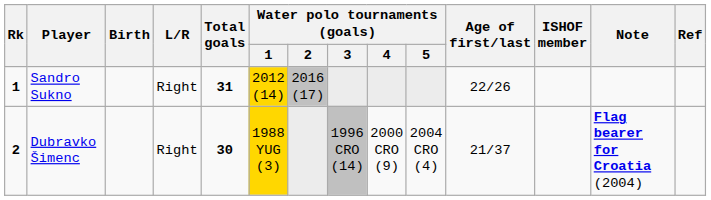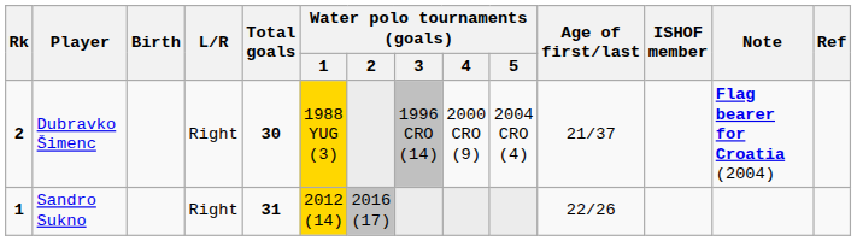 <table class="wikitable sortable" style="text-align: center; font-size: 90%; margin-left: 1em;">
 <tr>
 <th rowspan="2">Rk</th>
 <th rowspan="2">Player</th>
 <th rowspan="2">Birth</th>
 <th rowspan="2">L/R</th>
 <th rowspan="2">Total<br>goals</th>
 <th colspan="5">Water polo tournaments<br>(goals)</th>
 <th rowspan="2">Age of<br>first/last</th>
 <th rowspan="2">ISHOF<br>member</th>
 <th rowspan="2">Note</th>
 <th rowspan="2" class="unsortable">Ref</th>
 </tr>
 <tr>
 <th>1</th>
 <th style="width: 2em;" class="unsortable">2</th>
 <th style="width: 2em;" class="unsortable">3</th>
 <th style="width: 2em;" class="unsortable">4</th>
 <th style="width: 2em;" class="unsortable">5</th>
 </tr>
 <tr>
+<td><strong>2</strong></td>
+<td style="text-align: left;" data-sort-value="Šimenc, Dubravko"><a href='#'>Dubravko Šimenc</a></td>
+<td></td>
+<td>Right</td>
+<td><strong>30</strong></td>
+<td style="background-color: gold;">1988<br>YUG<br>(3)</td>
+<td style="background-color: #ececec;"></td>
+<td style="background-color: silver;">1996<br>CRO<br>(14)</td>
+<td>2000<br>CRO<br>(9)</td>
+<td>2004<br>CRO<br>(4)</td>
+<td>21/37</td>
+<td></td>
+<td style="text-align: left;"><strong><a href='#'>Flag bearer for Croatia</a></strong> (2004)</td>
+<td><br></td>
+</tr>
+<tr>
 <td><strong>1</strong></td>
 <td style="text-align: left;" data-sort-value="Sukno, Sandro"><a href='#'>Sandro Sukno</a></td>
 <td></td>
 <td>Right</td>
 <td><strong>31</strong></td>
 <td style="background-color: gold;">2012<br>(14)</td>
 <td style="background-color: silver;">2016<br>(17)</td>
 <td style="background-color: #ececec;"></td>
 <td style="background-color: #ececec;"></td>
 <td style="background-color: #ececec;"></td>
 <td>22/26</td>
 <td></td>
 <td style="text-align: left;"></td>
 <td></td>
 </tr>
-<tr>
-<td><strong>2</strong></td>
-<td style="text-align: left;" data-sort-value="Šimenc, Dubravko"><a href='#'>Dubravko Šimenc</a></td>
-<td></td>
-<td>Right</td>
-<td><strong>30</strong></td>
-<td style="background-color: gold;">1988<br>YUG<br>(3)</td>
-<td style="background-color: #ececec;"></td>
-<td style="background-color: silver;">1996<br>CRO<br>(14)</td>
-<td>2000<br>CRO<br>(9)</td>
-<td>2004<br>CRO<br>(4)</td>
-<td>21/37</td>
-<td></td>
-<td style="text-align: left;"><strong><a href='#'>Flag bearer for Croatia</a></strong> (2004)</td>
-<td><br></td>
-</tr>
 </table>
